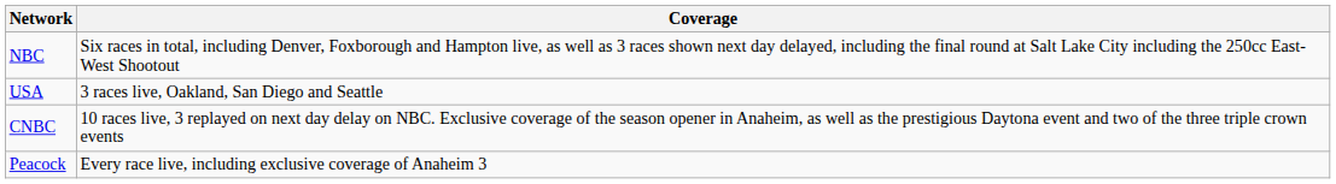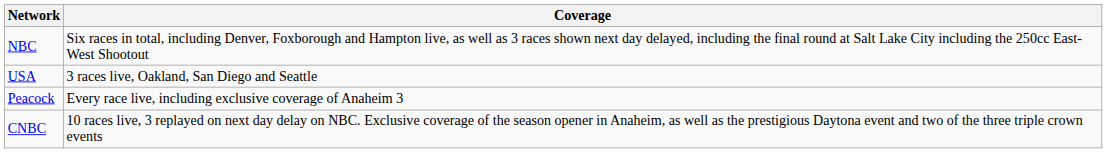 <table class="wikitable">
 <tr>
 <th>Network</th>
 <th>Coverage</th>
 </tr>
 <tr>
 <td><a href='#'>NBC</a></td>
 <td>Six races in total, including Denver, Foxborough and Hampton live, as well as 3 races shown next day delayed, including the final round at Salt Lake City including the 250cc East-West Shootout</td>
 </tr>
 <tr>
 <td><a href='#'>USA</a></td>
 <td>3 races live, Oakland, San Diego and Seattle</td>
 </tr>
 <tr>
+<td><a href='#'>Peacock</a></td>
+<td>Every race live, including exclusive coverage of Anaheim 3</td>
+</tr>
+<tr>
 <td><a href='#'>CNBC</a></td>
 <td>10 races live, 3 replayed on next day delay on NBC. Exclusive coverage of the season opener in Anaheim, as well as the prestigious Daytona event and two of the three triple crown events</td>
 </tr>
-<tr>
-<td><a href='#'>Peacock</a></td>
-<td>Every race live, including exclusive coverage of Anaheim 3</td>
-</tr>
 </table>
